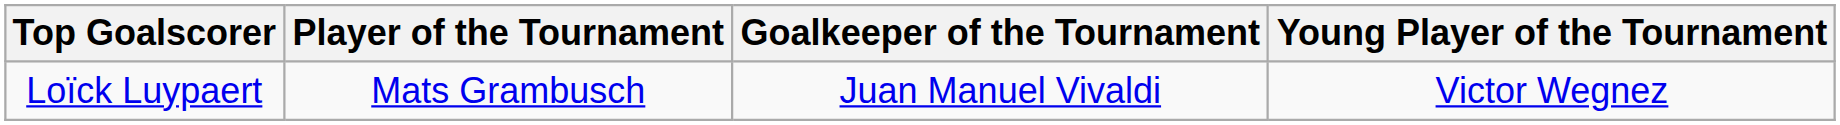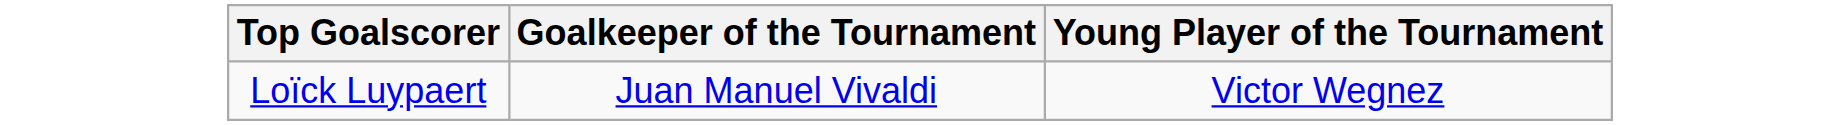 <table class=wikitable style="margin:auto; text-align:center">
 <tr>
 <th>Top Goalscorer</th>
-<th>Player of the Tournament</th>
 <th>Goalkeeper of the Tournament</th>
 <th>Young Player of the Tournament</th>
 </tr>
 <tr>
 <td> <a href='#'>Loïck Luypaert</a></td>
-<td> <a href='#'>Mats Grambusch</a></td>
 <td> <a href='#'>Juan Manuel Vivaldi</a></td>
 <td> <a href='#'>Victor Wegnez</a></td>
 </tr>
 </table>
